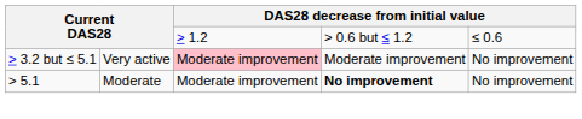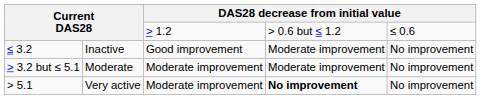 <table class="wikitable">
 <tr>
 <th colspan=2 rowspan=2>Current <br>DAS28</th>
 <th colspan=3>DAS28 decrease from initial value</th>
 </tr>
 <tr>
 <td><a href='#'>></a> 1.2</td>
 <td>> 0.6 but <a href='#'>≤</a> 1.2</td>
 <td>≤ 0.6</td>
 </tr>
 <tr>
+<td><a href='#'>≤</a> 3.2</td>
+<td>Inactive</td>
+<td>Good improvement</td>
+<td>Moderate improvement</td>
+<td>No improvement</td>
+</tr>
+<tr>
 <td><a href='#'>></a> 3.2 but ≤ 5.1</td>
-<td>Very active</td>
-<td style="background: pink;">Moderate improvement</td>
+<td>Moderate</td>
+<td>Moderate improvement</td>
 <td>Moderate improvement</td>
 <td>No improvement</td>
 </tr>
 <tr>
 <td>> 5.1</td>
-<td>Moderate</td>
+<td>Very active</td>
 <td>Moderate improvement</td>
 <td><strong>No improvement</strong></td>
 <td>No improvement</td>
 </tr>
 </table>
